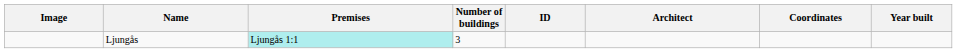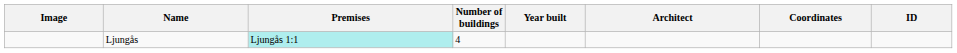 <table class="wikitable" width="95%">
 <tr>
 <th width="150">Image</th>
 <th>Name</th>
 <th>Premises</th>
 <th width="75">Number of<br>buildings</th>
-<th width="120">ID</th>
+<th width="120">Year built</th>
 <th>Architect</th>
 <th width="170">Coordinates</th>
-<th width="120">Year built</th>
+<th width="120">ID</th>
 </tr>
 <tr>
 <td></td>
 <td>Ljungås</td>
 <td style="background: paleturquoise;">Ljungås 1:1</td>
-<td>3</td>
+<td>4</td>
 <td></td>
 <td></td>
 <td></td>
 <td></td>
 </tr>
 </table>
